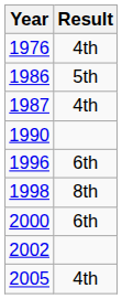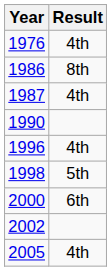 <table class="wikitable" style="text-align:center">
 <tr>
 <th>Year</th>
 <th>Result</th>
 </tr>
 <tr>
 <td><a href='#'>1976</a></td>
 <td>4th</td>
 </tr>
 <tr>
 <td><a href='#'>1986</a></td>
-<td>5th</td>
+<td>8th</td>
 </tr>
 <tr>
 <td><a href='#'>1987</a></td>
 <td>4th</td>
 </tr>
 <tr>
 <td><a href='#'>1990</a></td>
 <td></td>
 </tr>
 <tr>
 <td><a href='#'>1996</a></td>
-<td>6th</td>
+<td>4th</td>
 </tr>
 <tr>
 <td><a href='#'>1998</a></td>
-<td>8th</td>
+<td>5th</td>
 </tr>
 <tr>
 <td><a href='#'>2000</a></td>
 <td>6th</td>
 </tr>
 <tr>
 <td><a href='#'>2002</a></td>
 <td></td>
 </tr>
 <tr>
 <td><a href='#'>2005</a></td>
 <td>4th</td>
 </tr>
 </table>
